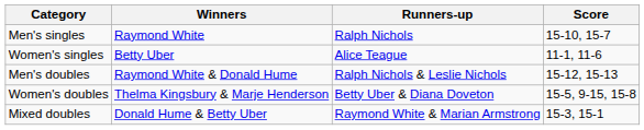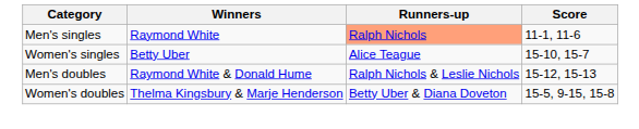 <table class=wikitable style="margin:auto;">
 <tr>
 <th>Category</th>
 <th>Winners</th>
 <th>Runners-up</th>
 <th>Score</th>
 </tr>
 <tr>
 <td>Men's singles</td>
 <td> <a href='#'>Raymond White</a></td>
-<td> <a href='#'>Ralph Nichols</a></td>
-<td>15-10, 15-7</td>
+<td style="background: lightsalmon;"> <a href='#'>Ralph Nichols</a></td>
+<td>11-1, 11-6</td>
 </tr>
 <tr>
 <td>Women's singles</td>
 <td> <a href='#'>Betty Uber</a></td>
 <td> <a href='#'>Alice Teague</a></td>
-<td>11-1, 11-6</td>
+<td>15-10, 15-7</td>
 </tr>
 <tr>
 <td>Men's doubles</td>
 <td> <a href='#'>Raymond White</a> & <a href='#'>Donald Hume</a></td>
 <td> <a href='#'>Ralph Nichols</a> & <a href='#'>Leslie Nichols</a></td>
 <td>15-12, 15-13</td>
 </tr>
 <tr>
 <td>Women's doubles</td>
 <td> <a href='#'>Thelma Kingsbury</a> & <a href='#'>Marje Henderson</a></td>
 <td> <a href='#'>Betty Uber</a> & <a href='#'>Diana Doveton</a></td>
 <td>15-5, 9-15, 15-8</td>
 </tr>
-<tr>
-<td>Mixed doubles</td>
-<td> <a href='#'>Donald Hume</a> & <a href='#'>Betty Uber</a></td>
-<td> <a href='#'>Raymond White</a> &  <a href='#'>Marian Armstrong</a></td>
-<td>15-3, 15-1</td>
-</tr>
 </table>
